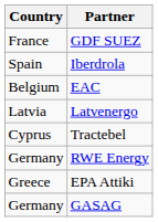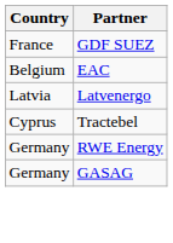 <table class="wikitable">
 <tr>
 <th>Country</th>
 <th>Partner</th>
 </tr>
 <tr>
 <td>France</td>
 <td><a href='#'>GDF SUEZ</a></td>
-</tr>
-<tr>
-<td>Spain</td>
-<td><a href='#'>Iberdrola</a></td>
 </tr>
 <tr>
 <td>Belgium</td>
 <td><a href='#'>EAC</a></td>
 </tr>
 <tr>
 <td>Latvia</td>
 <td><a href='#'>Latvenergo</a></td>
 </tr>
 <tr>
 <td>Cyprus</td>
 <td>Tractebel</td>
 </tr>
 <tr>
 <td>Germany</td>
 <td><a href='#'> RWE Energy</a></td>
 </tr>
 <tr>
-<td>Greece</td>
-<td>EPA Attiki</td>
-</tr>
-<tr>
 <td>Germany</td>
 <td><a href='#'>GASAG</a></td>
 </tr>
 </table>
